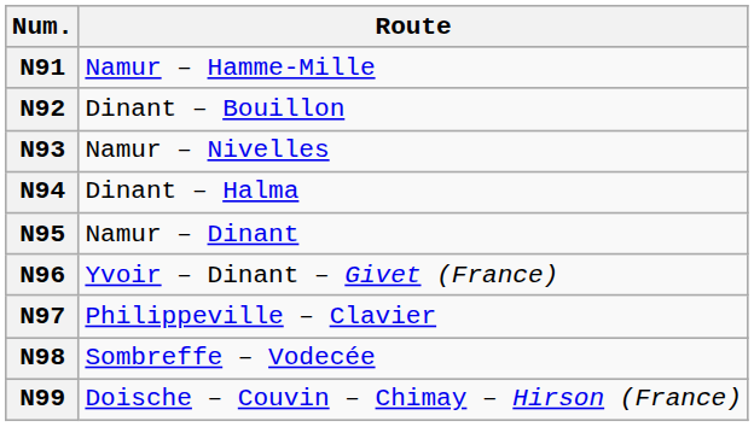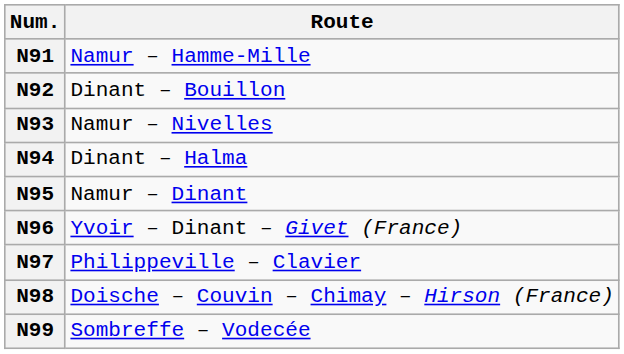 <table class="wikitable alternance">
 <tr>
 <th><abbr>Num.</abbr></th>
 <th>Route</th>
 </tr>
 <tr>
 <th>N91</th>
 <td><a href='#'>Namur</a> – <a href='#'>Hamme-Mille</a></td>
 </tr>
 <tr>
 <th>N92</th>
 <td>Dinant – <a href='#'>Bouillon</a></td>
 </tr>
 <tr>
 <th>N93</th>
 <td>Namur – <a href='#'>Nivelles</a></td>
 </tr>
 <tr>
 <th>N94</th>
 <td>Dinant – <a href='#'>Halma</a></td>
 </tr>
 <tr>
 <th>N95</th>
 <td>Namur – <a href='#'>Dinant</a></td>
 </tr>
 <tr>
 <th>N96</th>
 <td><a href='#'>Yvoir</a> – Dinant – <em><a href='#'>Givet</a> (France)</em></td>
 </tr>
 <tr>
 <th>N97</th>
 <td><a href='#'>Philippeville</a> – <a href='#'>Clavier</a></td>
 </tr>
 <tr>
 <th>N98</th>
-<td><a href='#'>Sombreffe</a> – <a href='#'>Vodecée</a></td>
+<td><a href='#'>Doische</a> – <a href='#'>Couvin</a> – <a href='#'>Chimay</a> – <em><a href='#'>Hirson</a> (France)</em></td>
 </tr>
 <tr>
 <th>N99</th>
-<td><a href='#'>Doische</a> – <a href='#'>Couvin</a> – <a href='#'>Chimay</a> – <em><a href='#'>Hirson</a> (France)</em></td>
+<td><a href='#'>Sombreffe</a> – <a href='#'>Vodecée</a></td>
 </tr>
 </table>
